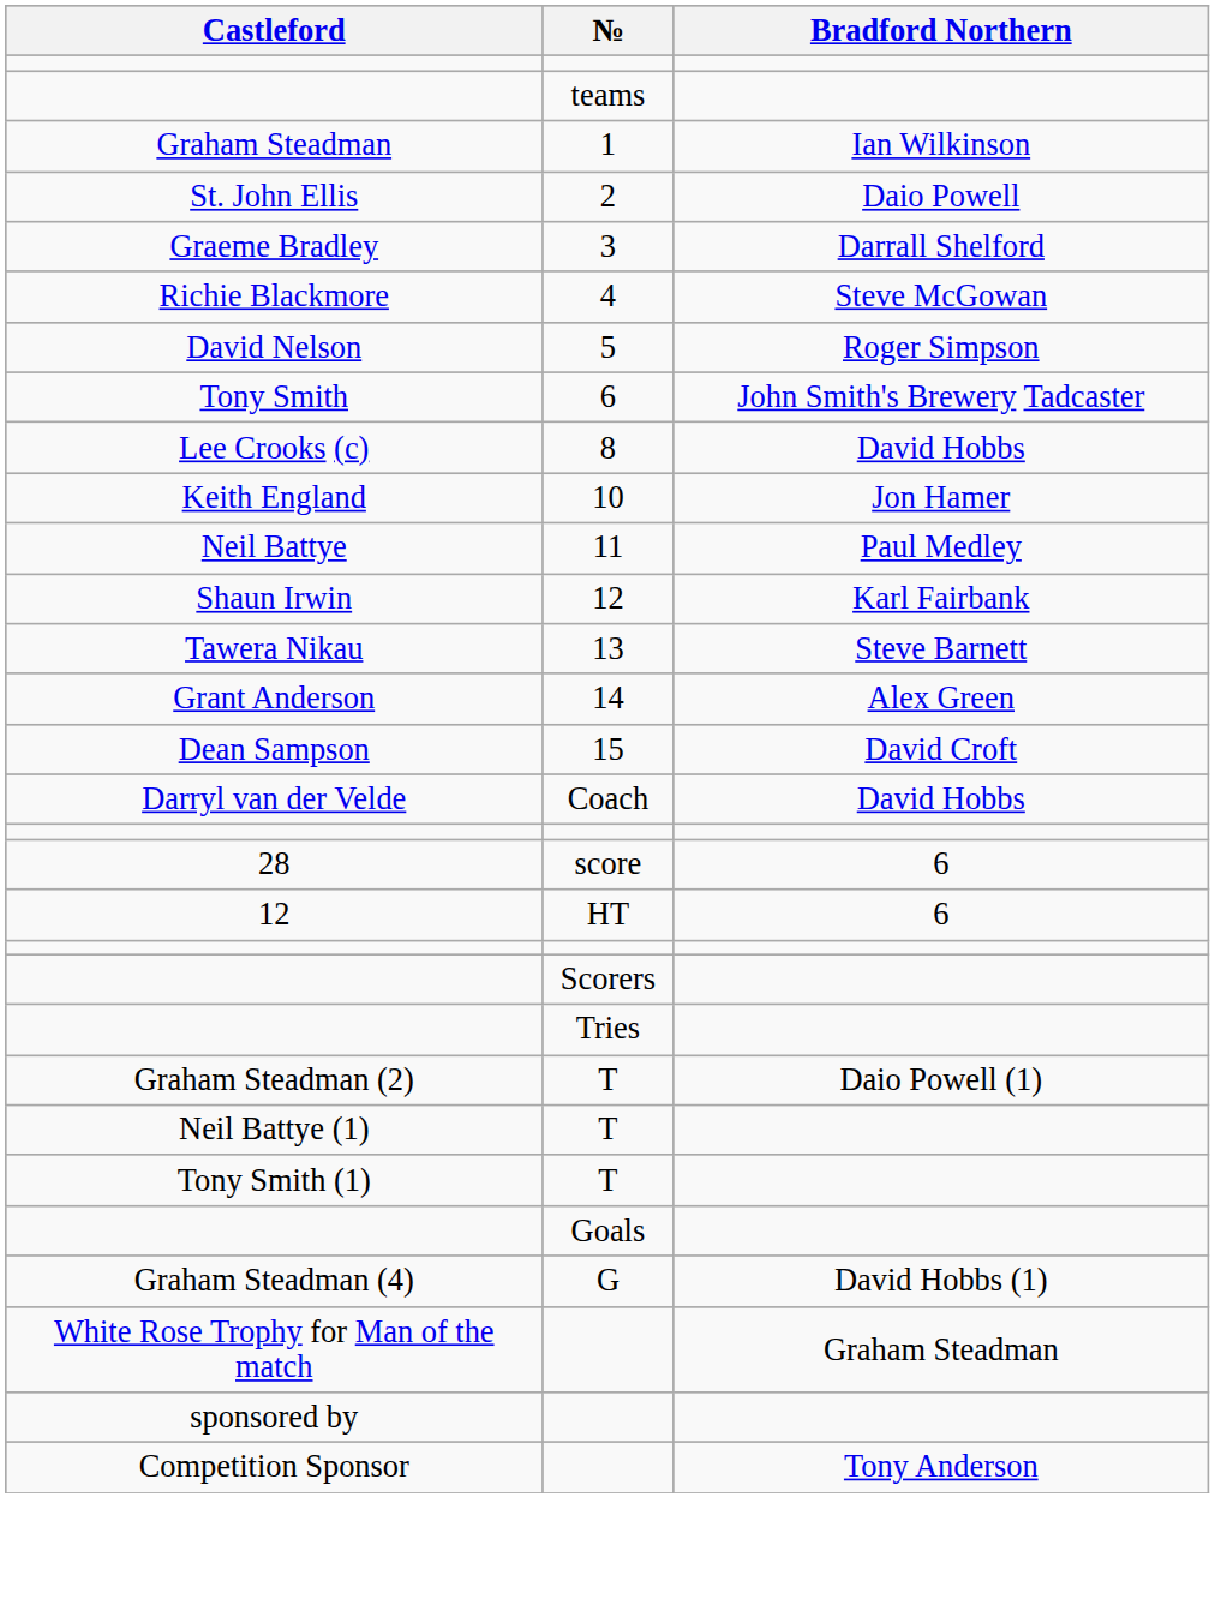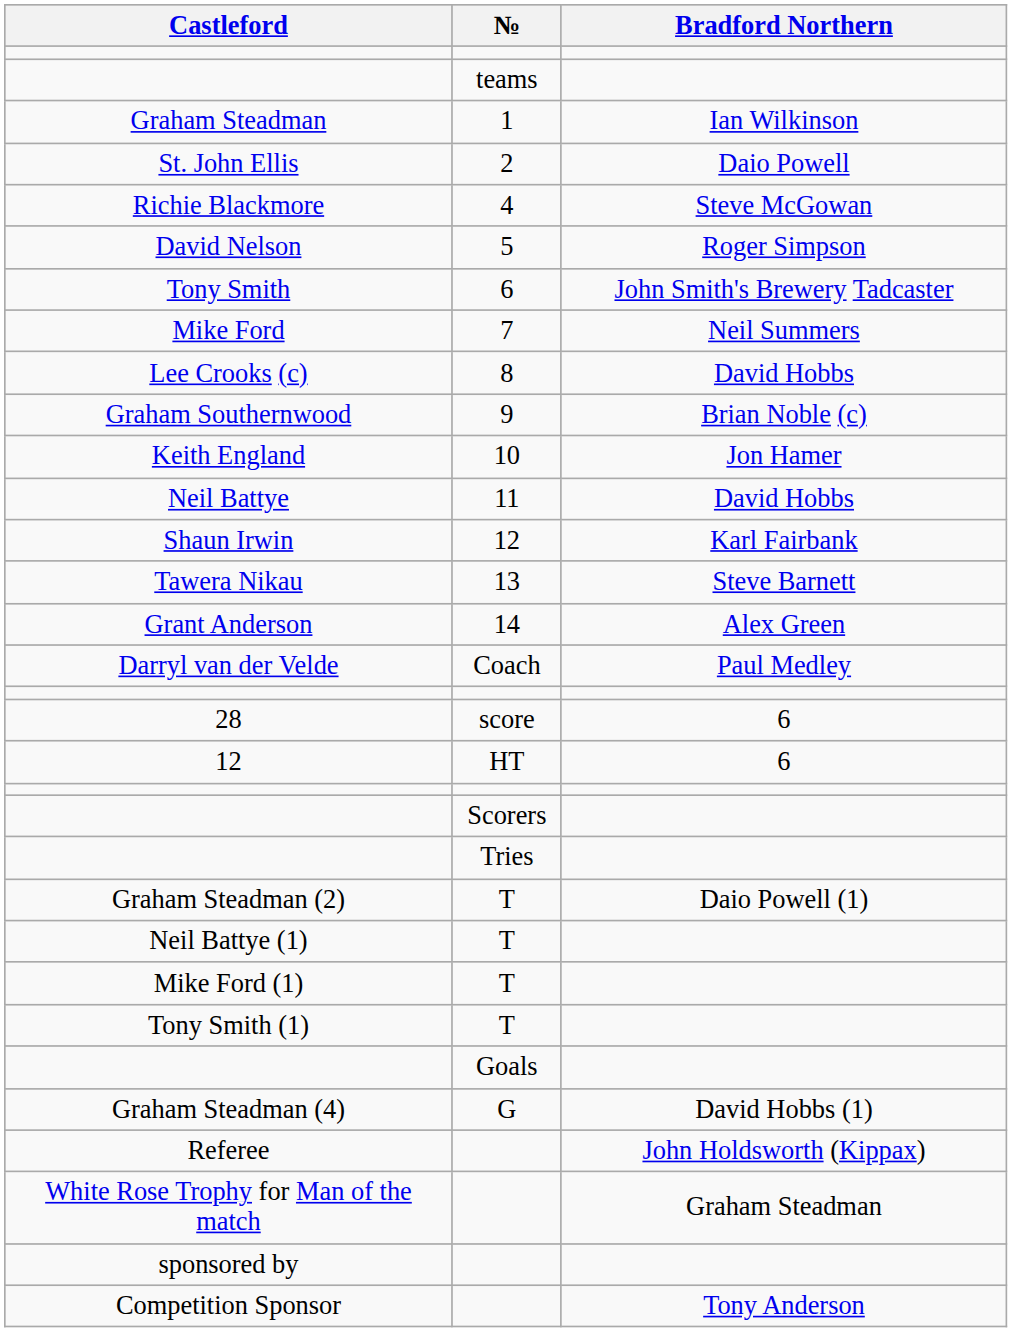 <table class="wikitable" style="text-align:center;">
 <tr>
 <th width=280 abbr=winner><a href='#'>Castleford</a></th>
 <th width=60 abbr="Number">№</th>
 <th width=280 abbr=runner-up><a href='#'>Bradford Northern</a></th>
 </tr>
 <tr>
 <td></td>
 <td></td>
 <td></td>
 </tr>
 <tr>
 <td></td>
 <td>teams</td>
 <td></td>
 </tr>
 <tr>
 <td><a href='#'>Graham Steadman</a></td>
 <td>1</td>
 <td><a href='#'>Ian Wilkinson</a></td>
 </tr>
 <tr>
 <td><a href='#'>St. John Ellis</a></td>
 <td>2</td>
 <td><a href='#'>Daio Powell</a></td>
 </tr>
 <tr>
-<td><a href='#'>Graeme Bradley</a></td>
-<td>3</td>
-<td><a href='#'>Darrall Shelford</a></td>
-</tr>
-<tr>
 <td><a href='#'>Richie Blackmore</a></td>
 <td>4</td>
 <td><a href='#'>Steve McGowan</a></td>
 </tr>
 <tr>
 <td><a href='#'>David Nelson</a></td>
 <td>5</td>
 <td><a href='#'>Roger Simpson</a></td>
 </tr>
 <tr>
 <td><a href='#'>Tony Smith</a></td>
 <td>6</td>
 <td><a href='#'>John Smith's Brewery</a> <a href='#'>Tadcaster</a></td>
 </tr>
 <tr>
+<td><a href='#'>Mike Ford</a></td>
+<td>7</td>
+<td><a href='#'>Neil Summers</a></td>
+</tr>
+<tr>
 <td><a href='#'>Lee Crooks</a> <a href='#'>(c)</a></td>
 <td>8</td>
 <td><a href='#'>David Hobbs</a></td>
+</tr>
+<tr>
+<td><a href='#'>Graham Southernwood</a></td>
+<td>9</td>
+<td><a href='#'>Brian Noble</a> <a href='#'>(c)</a></td>
 </tr>
 <tr>
 <td><a href='#'>Keith England</a></td>
 <td>10</td>
 <td><a href='#'>Jon Hamer</a></td>
 </tr>
 <tr>
 <td><a href='#'>Neil Battye</a></td>
 <td>11</td>
-<td><a href='#'>Paul Medley</a></td>
+<td><a href='#'>David Hobbs</a></td>
 </tr>
 <tr>
 <td><a href='#'>Shaun Irwin</a></td>
 <td>12</td>
 <td><a href='#'>Karl Fairbank</a></td>
 </tr>
 <tr>
 <td><a href='#'>Tawera Nikau</a></td>
 <td>13</td>
 <td><a href='#'>Steve Barnett</a></td>
 </tr>
 <tr>
 <td><a href='#'>Grant Anderson</a></td>
 <td>14</td>
 <td><a href='#'>Alex Green</a></td>
 </tr>
 <tr>
-<td><a href='#'>Dean Sampson</a></td>
-<td>15</td>
-<td><a href='#'>David Croft</a></td>
-</tr>
-<tr>
 <td><a href='#'>Darryl van der Velde</a></td>
 <td>Coach</td>
-<td><a href='#'>David Hobbs</a></td>
+<td><a href='#'>Paul Medley</a></td>
 </tr>
 <tr>
 <td></td>
 <td></td>
 <td></td>
 </tr>
 <tr>
 <td>28</td>
 <td>score</td>
 <td>6</td>
 </tr>
 <tr>
 <td>12</td>
 <td>HT</td>
 <td>6</td>
 </tr>
 <tr>
 <td></td>
 <td></td>
 <td></td>
 </tr>
 <tr>
 <td></td>
 <td>Scorers</td>
 <td></td>
 </tr>
 <tr>
 <td></td>
 <td>Tries</td>
 <td></td>
 </tr>
 <tr>
 <td>Graham Steadman (2)</td>
 <td>T</td>
 <td>Daio Powell (1)</td>
 </tr>
 <tr>
 <td>Neil Battye (1)</td>
 <td>T</td>
 <td></td>
 </tr>
 <tr>
+<td>Mike Ford (1)</td>
+<td>T</td>
+<td></td>
+</tr>
+<tr>
 <td>Tony Smith (1)</td>
 <td>T</td>
 <td></td>
 </tr>
 <tr>
 <td></td>
 <td>Goals</td>
 <td></td>
 </tr>
 <tr>
 <td>Graham Steadman (4)</td>
 <td>G</td>
 <td>David Hobbs (1)</td>
+</tr>
+<tr>
+<td>Referee</td>
+<td></td>
+<td><a href='#'>John Holdsworth</a> (<a href='#'>Kippax</a>)</td>
 </tr>
 <tr>
 <td><a href='#'>White Rose Trophy</a> for <a href='#'>Man of the match</a></td>
 <td></td>
 <td>Graham Steadman</td>
 </tr>
 <tr>
 <td>sponsored by</td>
 <td></td>
 <td></td>
 </tr>
 <tr>
 <td>Competition Sponsor</td>
 <td></td>
 <td><a href='#'>Tony Anderson</a></td>
 </tr>
 </table>
